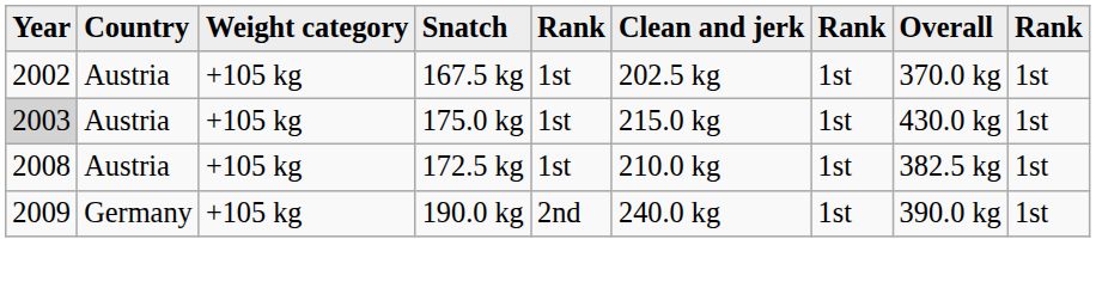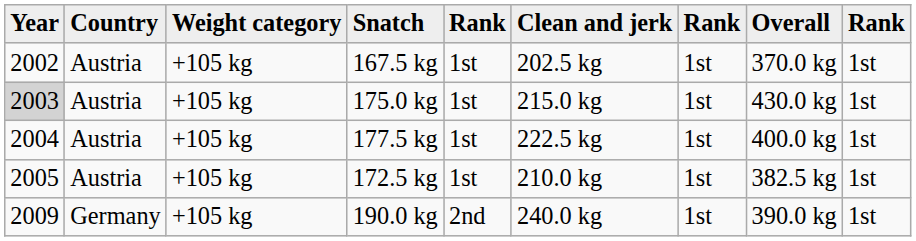 <table class="wikitable">
 <tr style="background:#eee;">
 <td><strong>Year</strong></td>
 <td><strong>Country</strong></td>
 <td><strong>Weight category</strong></td>
 <td><strong>Snatch</strong></td>
 <td><strong>Rank</strong></td>
 <td><strong>Clean and jerk</strong></td>
 <td><strong>Rank</strong></td>
 <td><strong>Overall</strong></td>
 <td><strong>Rank</strong></td>
 </tr>
 <tr>
 <td>2002</td>
 <td>Austria</td>
 <td>+105 kg</td>
 <td>167.5 kg</td>
 <td>1st</td>
 <td>202.5 kg</td>
 <td>1st</td>
 <td>370.0 kg</td>
 <td>1st</td>
 </tr>
 <tr>
 <td style="background: lightgrey;">2003</td>
 <td>Austria</td>
 <td>+105 kg</td>
 <td>175.0 kg</td>
 <td>1st</td>
 <td>215.0 kg</td>
 <td>1st</td>
 <td>430.0 kg</td>
 <td>1st</td>
 </tr>
 <tr>
-<td>2008</td>
+<td>2004</td>
+<td>Austria</td>
+<td>+105 kg</td>
+<td>177.5 kg</td>
+<td>1st</td>
+<td>222.5 kg</td>
+<td>1st</td>
+<td>400.0 kg</td>
+<td>1st</td>
+</tr>
+<tr>
+<td>2005</td>
 <td>Austria</td>
 <td>+105 kg</td>
 <td>172.5 kg</td>
 <td>1st</td>
 <td>210.0 kg</td>
 <td>1st</td>
 <td>382.5 kg</td>
 <td>1st</td>
 </tr>
 <tr>
 <td>2009</td>
 <td>Germany</td>
 <td>+105 kg</td>
 <td>190.0 kg</td>
 <td>2nd</td>
 <td>240.0 kg</td>
 <td>1st</td>
 <td>390.0 kg</td>
 <td>1st</td>
 </tr>
 </table>
